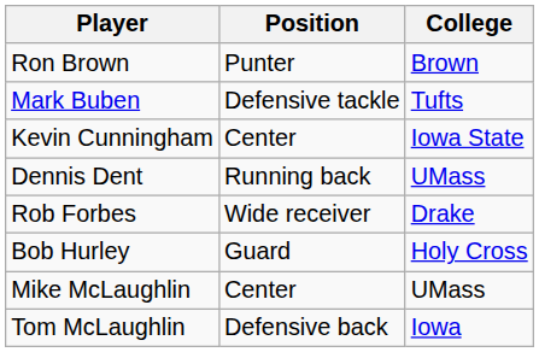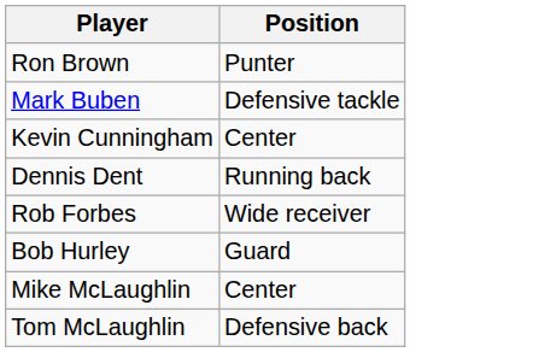 <table class="wikitable">
 <tr>
 <th>Player</th>
 <th>Position</th>
-<th>College</th>
 </tr>
 <tr>
 <td>Ron Brown</td>
 <td>Punter</td>
-<td><a href='#'>Brown</a></td>
 </tr>
 <tr>
 <td><a href='#'>Mark Buben</a></td>
 <td>Defensive tackle</td>
-<td><a href='#'>Tufts</a></td>
 </tr>
 <tr>
 <td>Kevin Cunningham</td>
 <td>Center</td>
-<td><a href='#'>Iowa State</a></td>
 </tr>
 <tr>
 <td>Dennis Dent</td>
 <td>Running back</td>
-<td><a href='#'>UMass</a></td>
 </tr>
 <tr>
 <td>Rob Forbes</td>
 <td>Wide receiver</td>
-<td><a href='#'>Drake</a></td>
 </tr>
 <tr>
 <td>Bob Hurley</td>
 <td>Guard</td>
-<td><a href='#'>Holy Cross</a></td>
 </tr>
 <tr>
 <td>Mike McLaughlin</td>
 <td>Center</td>
-<td>UMass</td>
 </tr>
 <tr>
 <td>Tom McLaughlin</td>
 <td>Defensive back</td>
-<td><a href='#'>Iowa</a></td>
 </tr>
 </table>
